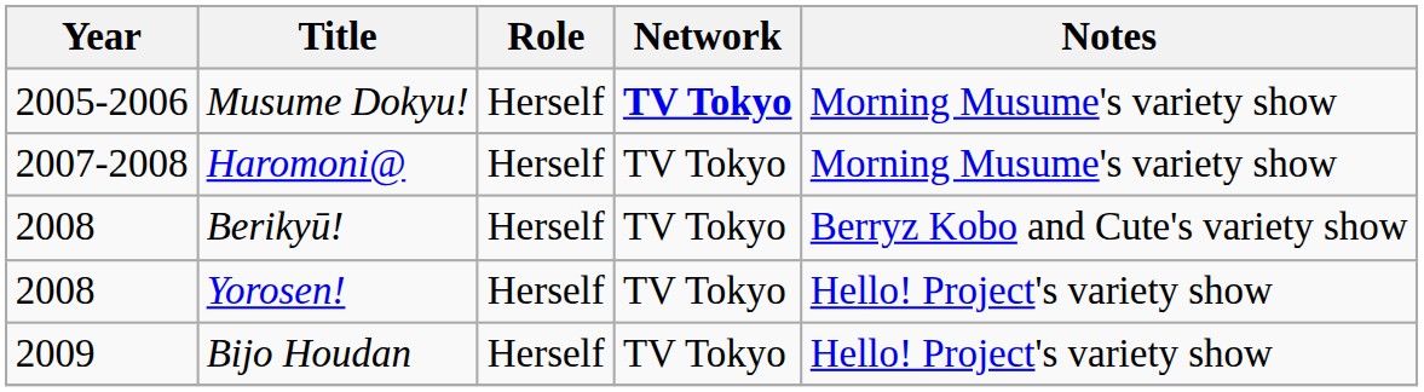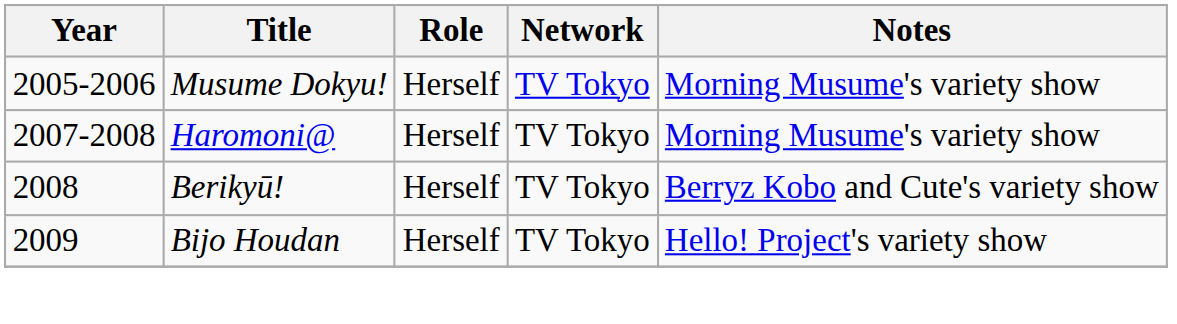 <table class="wikitable sortable">
 <tr>
 <th>Year</th>
 <th>Title</th>
 <th>Role</th>
 <th>Network</th>
 <th class="unsortable">Notes</th>
 </tr>
 <tr>
 <td>2005-2006</td>
 <td><em>Musume Dokyu!</em></td>
 <td>Herself</td>
-<td><strong><a href='#'>TV Tokyo</a></strong></td>
+<td><a href='#'>TV Tokyo</a></td>
 <td><a href='#'>Morning Musume</a>'s variety show</td>
 </tr>
 <tr>
 <td>2007-2008</td>
 <td><em><a href='#'>Haromoni@</a></em></td>
 <td>Herself</td>
 <td>TV Tokyo</td>
 <td><a href='#'>Morning Musume</a>'s variety show</td>
 </tr>
 <tr>
 <td>2008</td>
 <td><em>Berikyū!</em></td>
 <td>Herself</td>
 <td>TV Tokyo</td>
 <td><a href='#'>Berryz Kobo</a> and Cute's variety show</td>
 </tr>
 <tr>
-<td>2008</td>
-<td><em><a href='#'>Yorosen!</a></em></td>
-<td>Herself</td>
-<td>TV Tokyo</td>
-<td><a href='#'>Hello! Project</a>'s variety show</td>
-</tr>
-<tr>
 <td>2009</td>
 <td><em>Bijo Houdan</em></td>
 <td>Herself</td>
 <td>TV Tokyo</td>
 <td><a href='#'>Hello! Project</a>'s variety show</td>
 </tr>
 <tr>
 </tr>
 </table>
